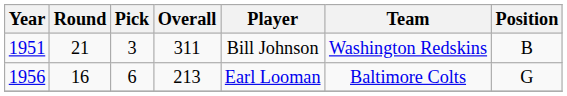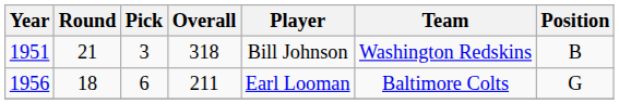 <table class="wikitable sortable" style="text-align: center;">
 <tr>
 <th>Year</th>
 <th>Round</th>
 <th>Pick</th>
 <th>Overall</th>
 <th>Player</th>
 <th>Team</th>
 <th>Position</th>
 </tr>
 <tr>
 <td><a href='#'>1951</a></td>
 <td>21</td>
 <td>3</td>
-<td>311</td>
+<td>318</td>
 <td>Bill Johnson</td>
 <td><a href='#'>Washington Redskins</a></td>
 <td>B</td>
 </tr>
 <tr>
 <td><a href='#'>1956</a></td>
-<td>16</td>
+<td>18</td>
 <td>6</td>
-<td>213</td>
+<td>211</td>
 <td><a href='#'>Earl Looman</a></td>
 <td><a href='#'>Baltimore Colts</a></td>
 <td>G</td>
 </tr>
 <tr>
 </tr>
 </table>
